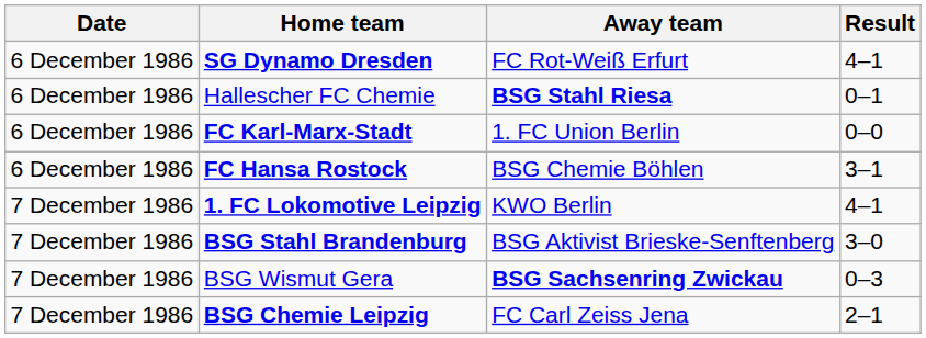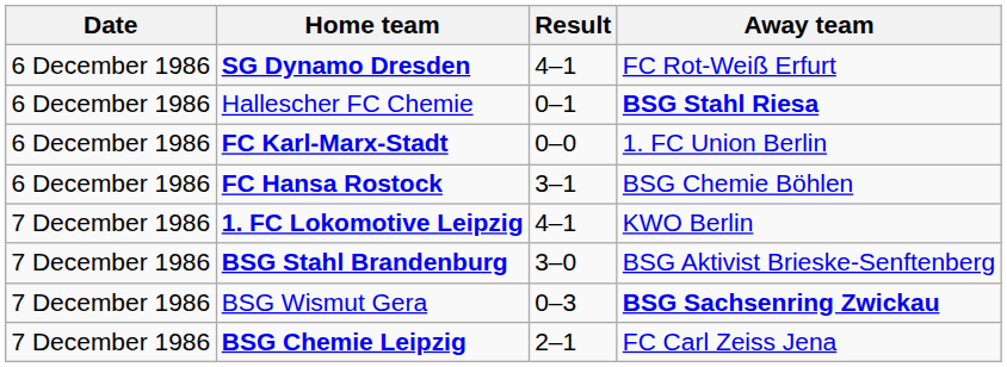 <table class="wikitable">
 <tr>
 <th>Date</th>
 <th>Home team</th>
+<th>Result</th>
 <th>Away team</th>
-<th>Result</th>
 </tr>
 <tr>
 <td>6 December 1986</td>
 <td><strong><a href='#'>SG Dynamo Dresden</a></strong></td>
+<td>4–1</td>
 <td><a href='#'>FC Rot-Weiß Erfurt</a></td>
-<td>4–1</td>
 </tr>
 <tr>
 <td>6 December 1986</td>
 <td><a href='#'>Hallescher FC Chemie</a></td>
+<td>0–1</td>
 <td><strong><a href='#'>BSG Stahl Riesa</a></strong></td>
-<td>0–1</td>
 </tr>
 <tr>
 <td>6 December 1986</td>
 <td><strong><a href='#'>FC Karl-Marx-Stadt</a></strong></td>
+<td>0–0  </td>
 <td><a href='#'>1. FC Union Berlin</a></td>
-<td>0–0  </td>
 </tr>
 <tr>
 <td>6 December 1986</td>
 <td><strong><a href='#'>FC Hansa Rostock</a></strong></td>
+<td>3–1</td>
 <td><a href='#'>BSG Chemie Böhlen</a></td>
-<td>3–1</td>
 </tr>
 <tr>
 <td>7 December 1986</td>
 <td><strong><a href='#'>1. FC Lokomotive Leipzig</a></strong></td>
+<td>4–1</td>
 <td><a href='#'>KWO Berlin</a></td>
-<td>4–1</td>
 </tr>
 <tr>
 <td>7 December 1986</td>
 <td><strong><a href='#'>BSG Stahl Brandenburg</a></strong></td>
+<td>3–0</td>
 <td><a href='#'>BSG Aktivist Brieske-Senftenberg</a></td>
-<td>3–0</td>
 </tr>
 <tr>
 <td>7 December 1986</td>
 <td><a href='#'>BSG Wismut Gera</a></td>
+<td>0–3</td>
 <td><strong><a href='#'>BSG Sachsenring Zwickau</a></strong></td>
-<td>0–3</td>
 </tr>
 <tr>
 <td>7 December 1986</td>
 <td><strong><a href='#'>BSG Chemie Leipzig</a></strong></td>
+<td>2–1</td>
 <td><a href='#'>FC Carl Zeiss Jena</a></td>
-<td>2–1</td>
 </tr>
 </table>
